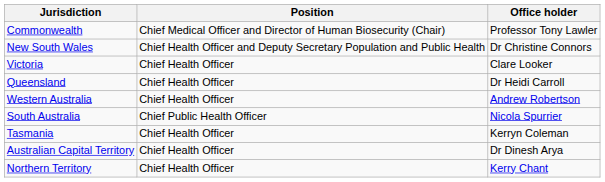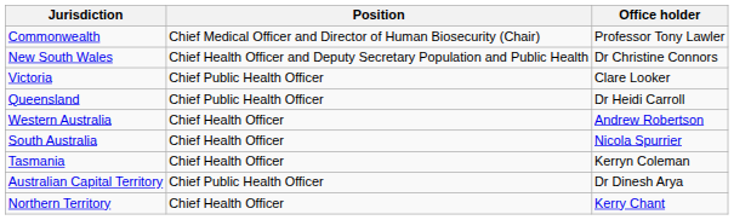 <table class="wikitable">
 <tr>
 <th>Jurisdiction</th>
 <th>Position</th>
 <th>Office holder</th>
 </tr>
 <tr>
 <td><a href='#'>Commonwealth</a></td>
 <td>Chief Medical Officer and Director of Human Biosecurity (Chair)</td>
 <td>Professor Tony Lawler</td>
 </tr>
 <tr>
 <td><a href='#'>New South Wales</a></td>
 <td>Chief Health Officer and Deputy Secretary Population and Public Health</td>
 <td>Dr Christine Connors </td>
 </tr>
 <tr>
 <td><a href='#'>Victoria</a></td>
-<td>Chief Health Officer</td>
+<td>Chief Public Health Officer</td>
 <td>Clare Looker </td>
 </tr>
 <tr>
 <td><a href='#'>Queensland</a></td>
-<td>Chief Health Officer</td>
+<td>Chief Public Health Officer</td>
 <td>Dr Heidi Carroll </td>
 </tr>
 <tr>
 <td><a href='#'>Western Australia</a></td>
 <td>Chief Health Officer</td>
 <td><a href='#'>Andrew Robertson</a></td>
 </tr>
 <tr>
 <td><a href='#'>South Australia</a></td>
-<td>Chief Public Health Officer</td>
+<td>Chief Health Officer</td>
 <td><a href='#'>Nicola Spurrier</a></td>
 </tr>
 <tr>
 <td><a href='#'>Tasmania</a></td>
 <td>Chief Health Officer</td>
 <td>Kerryn Coleman</td>
 </tr>
 <tr>
 <td><a href='#'>Australian Capital Territory</a></td>
-<td>Chief Health Officer</td>
+<td>Chief Public Health Officer</td>
 <td>Dr Dinesh Arya </td>
 </tr>
 <tr>
 <td><a href='#'>Northern Territory</a></td>
 <td>Chief Health Officer</td>
 <td><a href='#'>Kerry Chant</a></td>
 </tr>
 </table>
